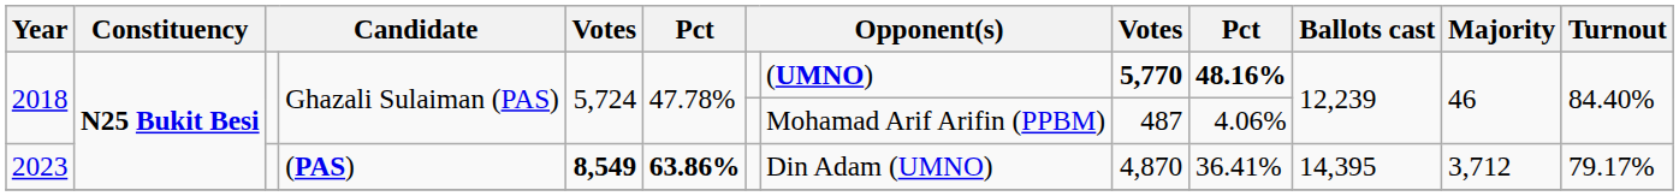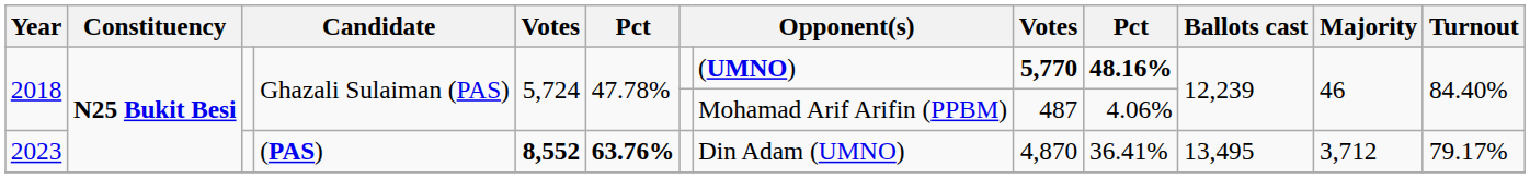 <table class="wikitable" style="margin:0.5em ; font-size:95%">
 <tr>
 <th>Year</th>
 <th>Constituency</th>
 <th colspan=2>Candidate</th>
 <th>Votes</th>
 <th>Pct</th>
 <th colspan=2>Opponent(s)</th>
 <th>Votes</th>
 <th>Pct</th>
 <th>Ballots cast</th>
 <th>Majority</th>
 <th>Turnout</th>
 </tr>
 <tr>
 <td rowspan=2><a href='#'>2018</a></td>
 <td rowspan=3><strong>N25 <a href='#'>Bukit Besi</a></strong></td>
 <td rowspan=2 ></td>
 <td rowspan=2>Ghazali Sulaiman (<a href='#'>PAS</a>)</td>
 <td rowspan=2 align=right>5,724</td>
 <td rowspan=2>47.78%</td>
 <td></td>
 <td> (<a href='#'><strong>UMNO</strong></a>)</td>
 <td align=right><strong>5,770</strong></td>
 <td><strong>48.16%</strong></td>
 <td rowspan=2>12,239</td>
 <td rowspan=2>46</td>
 <td rowspan=2>84.40%</td>
 </tr>
 <tr>
 <td></td>
 <td>Mohamad Arif Arifin (<a href='#'>PPBM</a>)</td>
 <td align=right>487</td>
 <td align=right>4.06%</td>
 </tr>
 <tr>
 <td><a href='#'>2023</a></td>
 <td></td>
 <td> (<a href='#'><strong>PAS</strong></a>)</td>
-<td align=right><strong>8,549</strong></td>
-<td><strong>63.86%</strong></td>
+<td align=right><strong>8,552</strong></td>
+<td><strong>63.76%</strong></td>
 <td></td>
 <td>Din Adam (<a href='#'>UMNO</a>)</td>
 <td align=right>4,870</td>
 <td>36.41%</td>
-<td>14,395</td>
+<td>13,495</td>
 <td>3,712</td>
 <td>79.17%</td>
 </tr>
 <tr>
 </tr>
 </table>
